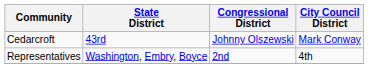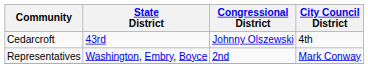 <table class="wikitable" style="margin: 1em; font-size: 85%" align="center">
 <tr>
 <th>Community</th>
 <th><a href='#'>State</a><br>District</th>
 <th><a href='#'>Congressional</a><br>District</th>
 <th><a href='#'>City Council</a><br>District</th>
 </tr>
 <tr>
 <td>Cedarcroft</td>
 <td><a href='#'>43rd</a></td>
 <td><a href='#'>Johnny Olszewski</a></td>
-<td><a href='#'>Mark Conway</a></td>
+<td>4th</td>
 </tr>
 <tr>
 <td>Representatives</td>
 <td><a href='#'>Washington</a>, <a href='#'>Embry</a>, <a href='#'>Boyce</a></td>
 <td><a href='#'>2nd</a></td>
-<td>4th</td>
+<td><a href='#'>Mark Conway</a></td>
 </tr>
 <tr>
 </tr>
 </table>
